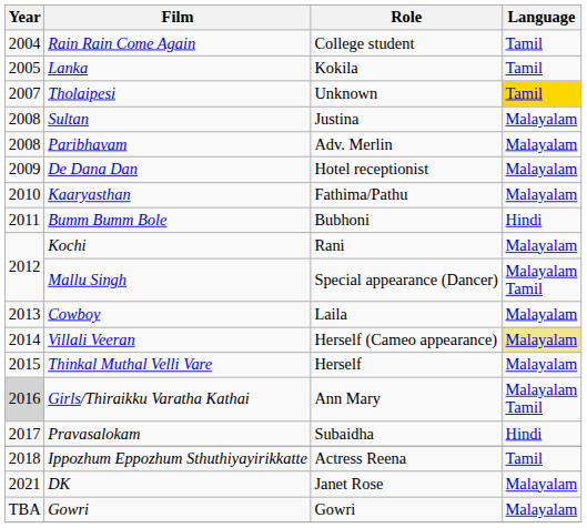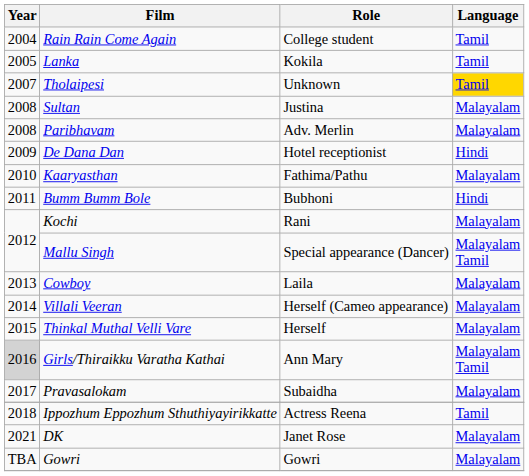 <table class="wikitable sortable">
 <tr>
 <th>Year</th>
 <th>Film</th>
 <th>Role</th>
 <th>Language</th>
 </tr>
 <tr>
 <td>2004</td>
 <td><em><a href='#'>Rain Rain Come Again</a></em></td>
 <td>College student</td>
 <td><a href='#'>Tamil</a></td>
 </tr>
 <tr>
 <td>2005</td>
 <td><em><a href='#'>Lanka</a></em></td>
 <td>Kokila</td>
 <td><a href='#'>Tamil</a></td>
 </tr>
 <tr>
 <td>2007</td>
 <td><em><a href='#'>Tholaipesi</a></em></td>
 <td>Unknown</td>
 <td style="background: gold;"><a href='#'>Tamil</a></td>
 </tr>
 <tr>
 <td>2008</td>
 <td><em><a href='#'>Sultan</a></em></td>
 <td>Justina</td>
 <td><a href='#'>Malayalam</a></td>
 </tr>
 <tr>
 <td>2008</td>
 <td><em><a href='#'>Paribhavam</a></em></td>
 <td>Adv. Merlin</td>
 <td><a href='#'>Malayalam</a></td>
 </tr>
 <tr>
 <td>2009</td>
 <td><em><a href='#'>De Dana Dan</a></em></td>
 <td>Hotel receptionist</td>
-<td><a href='#'>Malayalam</a></td>
+<td><a href='#'>Hindi</a></td>
 </tr>
 <tr>
 <td>2010</td>
 <td><em><a href='#'>Kaaryasthan</a></em></td>
 <td>Fathima/Pathu</td>
 <td><a href='#'>Malayalam</a></td>
 </tr>
 <tr>
 <td>2011</td>
 <td><em><a href='#'>Bumm Bumm Bole</a></em></td>
 <td>Bubhoni</td>
 <td><a href='#'>Hindi</a></td>
 </tr>
 <tr>
 <td rowspan=2>2012</td>
 <td><em>Kochi</em></td>
 <td>Rani</td>
 <td><a href='#'>Malayalam</a></td>
 </tr>
 <tr>
 <td><em><a href='#'>Mallu Singh</a></em></td>
 <td>Special appearance (Dancer)</td>
 <td><a href='#'>Malayalam</a><br><a href='#'>Tamil</a></td>
 </tr>
 <tr>
 <td>2013</td>
 <td><em><a href='#'>Cowboy</a></em></td>
 <td>Laila</td>
 <td><a href='#'>Malayalam</a></td>
 </tr>
 <tr>
 <td>2014</td>
 <td><em><a href='#'>Villali Veeran</a></em></td>
 <td>Herself (Cameo appearance)</td>
-<td style="background: khaki;"><a href='#'>Malayalam</a></td>
+<td><a href='#'>Malayalam</a></td>
 </tr>
 <tr>
 <td>2015</td>
 <td><em><a href='#'>Thinkal Muthal Velli Vare</a></em></td>
 <td>Herself</td>
 <td><a href='#'>Malayalam</a></td>
 </tr>
 <tr>
 <td style="background: lightgrey;">2016</td>
 <td><em><a href='#'>Girls</a>/Thiraikku Varatha Kathai</em></td>
 <td>Ann Mary</td>
 <td><a href='#'>Malayalam</a><br><a href='#'>Tamil</a></td>
 </tr>
 <tr>
 <td>2017</td>
 <td><em>Pravasalokam</em></td>
 <td>Subaidha</td>
-<td><a href='#'>Hindi</a></td>
+<td><a href='#'>Malayalam</a></td>
 </tr>
 <tr>
 </tr>
 <tr>
 <td>2018</td>
 <td><em>Ippozhum Eppozhum Sthuthiyayirikkatte </em></td>
 <td>Actress Reena</td>
 <td><a href='#'>Tamil</a></td>
 </tr>
 <tr>
 <td>2021</td>
 <td><em>DK</em></td>
 <td>Janet Rose</td>
 <td><a href='#'>Malayalam</a></td>
 </tr>
 <tr>
 <td>TBA</td>
 <td><em>Gowri</em></td>
 <td>Gowri</td>
 <td><a href='#'>Malayalam</a></td>
 </tr>
 <tr>
 </tr>
 </table>
